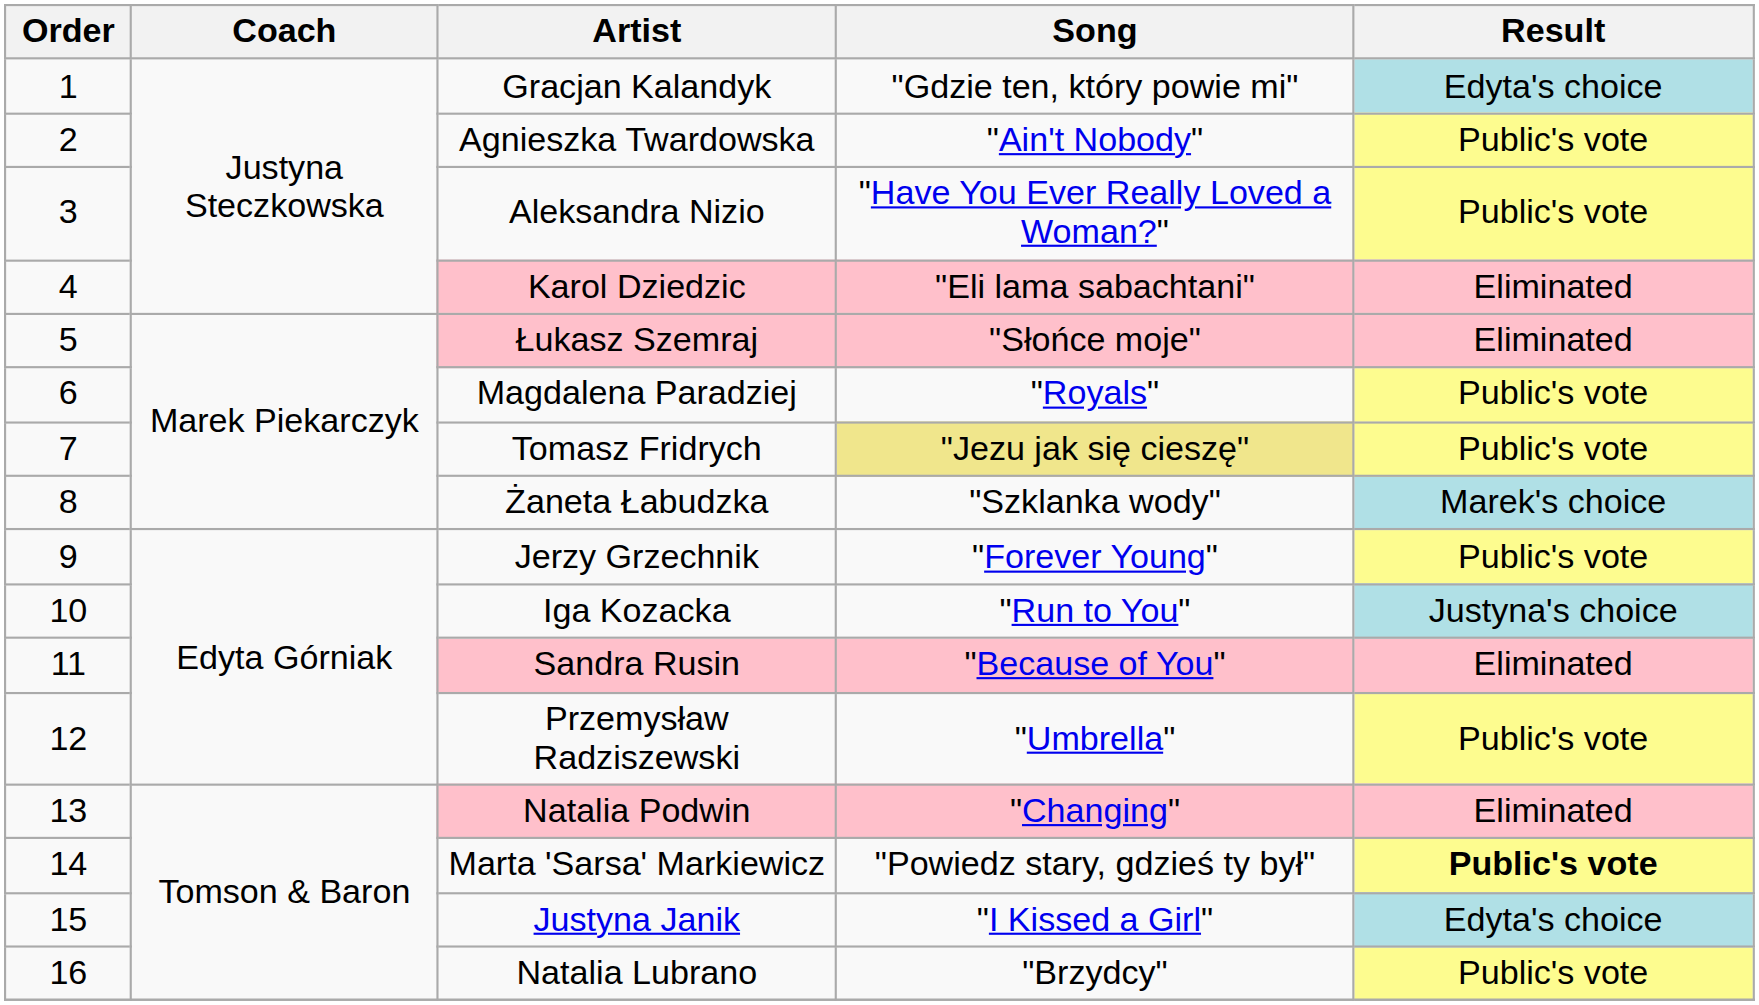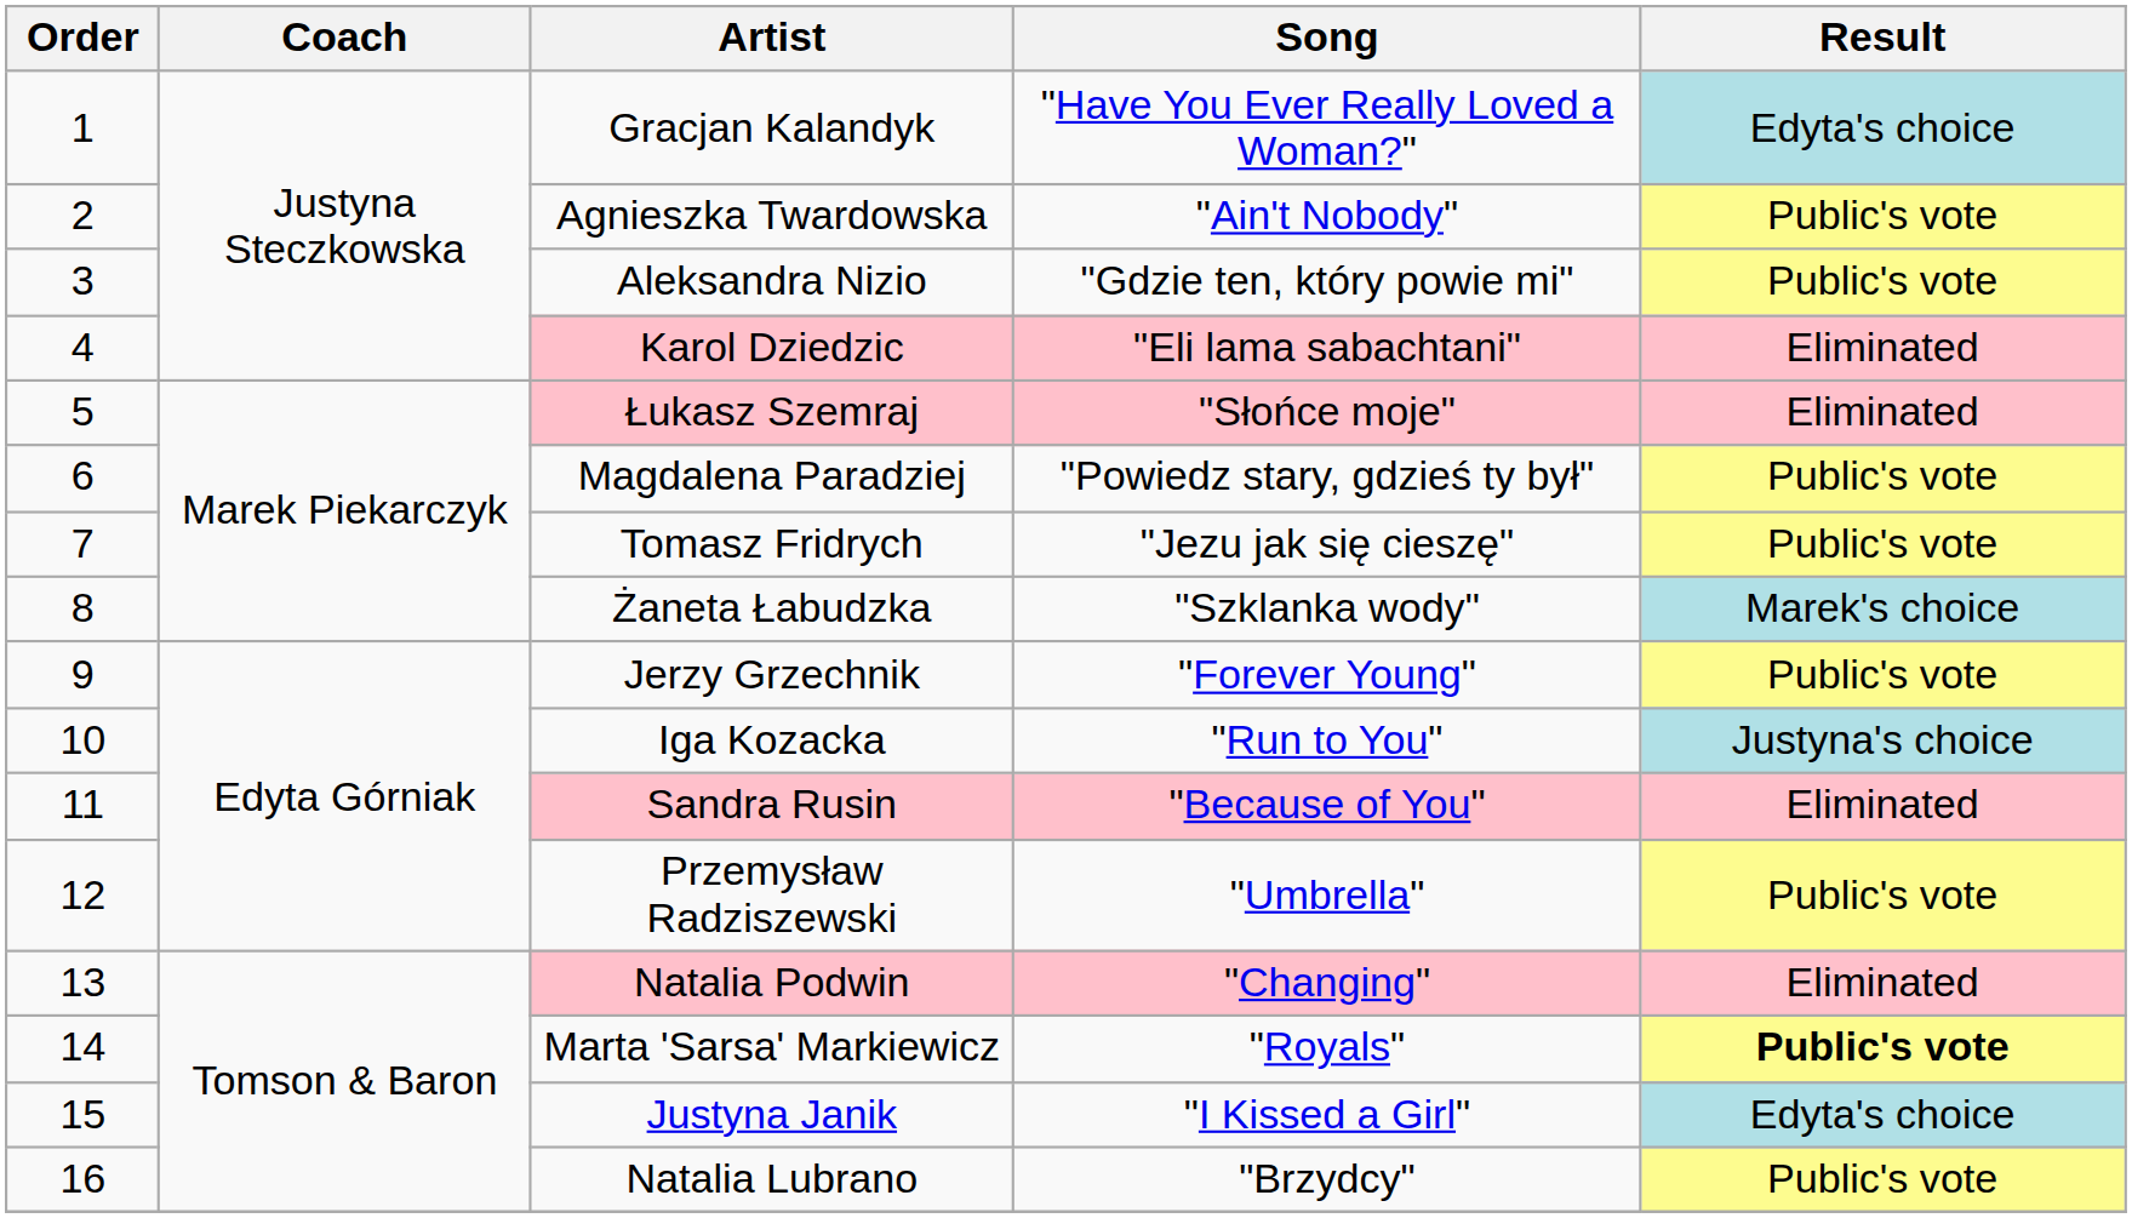 <table class="wikitable" style="text-align:center; width:65%;">
 <tr>
 <th scope="col" width="03%">Order</th>
 <th scope="col" width="13%">Coach</th>
 <th scope="col" width="17%">Artist</th>
 <th scope="col" width="22%">Song</th>
 <th scope="col" width="17%">Result</th>
 </tr>
 <tr>
 <td scope="row">1</td>
 <td rowspan="4">Justyna Steczkowska</td>
 <td>Gracjan Kalandyk</td>
-<td>"Gdzie ten, który powie mi"</td>
+<td>"<a href='#'>Have You Ever Really Loved a Woman?</a>"</td>
 <td style="background:#B0E0E6;">Edyta's choice</td>
 </tr>
 <tr>
 <td scope="row">2</td>
 <td>Agnieszka Twardowska</td>
 <td>"<a href='#'>Ain't Nobody</a>"</td>
 <td style="background:#fdfc8f;">Public's vote</td>
 </tr>
 <tr>
 <td scope="row">3</td>
 <td>Aleksandra Nizio</td>
-<td>"<a href='#'>Have You Ever Really Loved a Woman?</a>"</td>
+<td>"Gdzie ten, który powie mi"</td>
 <td style="background:#fdfc8f;">Public's vote</td>
 </tr>
 <tr>
 <td scope="row">4</td>
 <td style="background:pink;">Karol Dziedzic</td>
 <td style="background:pink;">"Eli lama sabachtani"</td>
 <td style="background:pink;">Eliminated</td>
 </tr>
 <tr>
 <td scope="row">5</td>
 <td rowspan="4">Marek Piekarczyk</td>
 <td style="background:pink;">Łukasz Szemraj</td>
 <td style="background:pink;">"Słońce moje"</td>
 <td style="background:pink;">Eliminated</td>
 </tr>
 <tr>
 <td scope="row">6</td>
 <td>Magdalena Paradziej</td>
-<td>"<a href='#'>Royals</a>"</td>
+<td>"Powiedz stary, gdzieś ty był"</td>
 <td style="background:#fdfc8f;">Public's vote</td>
 </tr>
 <tr>
 <td scope="row">7</td>
 <td>Tomasz Fridrych</td>
-<td style="background: khaki;">"Jezu jak się cieszę"</td>
+<td>"Jezu jak się cieszę"</td>
 <td style="background:#fdfc8f;">Public's vote</td>
 </tr>
 <tr>
 <td scope="row">8</td>
 <td>Żaneta Łabudzka</td>
 <td>"Szklanka wody"</td>
 <td style="background:#B0E0E6;">Marek's choice</td>
 </tr>
 <tr>
 <td scope="row">9</td>
 <td rowspan="4">Edyta Górniak</td>
 <td>Jerzy Grzechnik</td>
 <td>"<a href='#'>Forever Young</a>"</td>
 <td style="background:#fdfc8f;">Public's vote</td>
 </tr>
 <tr>
 <td scope="row">10</td>
 <td>Iga Kozacka</td>
 <td>"<a href='#'>Run to You</a>"</td>
 <td style="background:#B0E0E6;">Justyna's choice</td>
 </tr>
 <tr>
 <td scope="row">11</td>
 <td style="background:pink;">Sandra Rusin</td>
 <td style="background:pink;">"<a href='#'>Because of You</a>"</td>
 <td style="background:pink;">Eliminated</td>
 </tr>
 <tr>
 <td scope="row">12</td>
 <td>Przemysław Radziszewski</td>
 <td>"<a href='#'>Umbrella</a>"</td>
 <td style="background:#fdfc8f;">Public's vote</td>
 </tr>
 <tr>
 <td scope="row">13</td>
 <td rowspan="4">Tomson & Baron</td>
 <td style="background:pink;">Natalia Podwin</td>
 <td style="background:pink;">"<a href='#'>Changing</a>"</td>
 <td style="background:pink;">Eliminated</td>
 </tr>
 <tr>
 <td scope="row">14</td>
 <td>Marta 'Sarsa' Markiewicz</td>
-<td>"Powiedz stary, gdzieś ty był"</td>
+<td>"<a href='#'>Royals</a>"</td>
 <td style="background:#fdfc8f;"><strong>Public's vote</strong></td>
 </tr>
 <tr>
 <td scope="row">15</td>
 <td><a href='#'>Justyna Janik</a></td>
 <td>"<a href='#'>I Kissed a Girl</a>"</td>
 <td style="background:#B0E0E6;">Edyta's choice</td>
 </tr>
 <tr>
 <td scope="row">16</td>
 <td>Natalia Lubrano</td>
 <td>"Brzydcy"</td>
 <td style="background:#fdfc8f;">Public's vote</td>
 </tr>
 <tr>
 </tr>
 </table>
